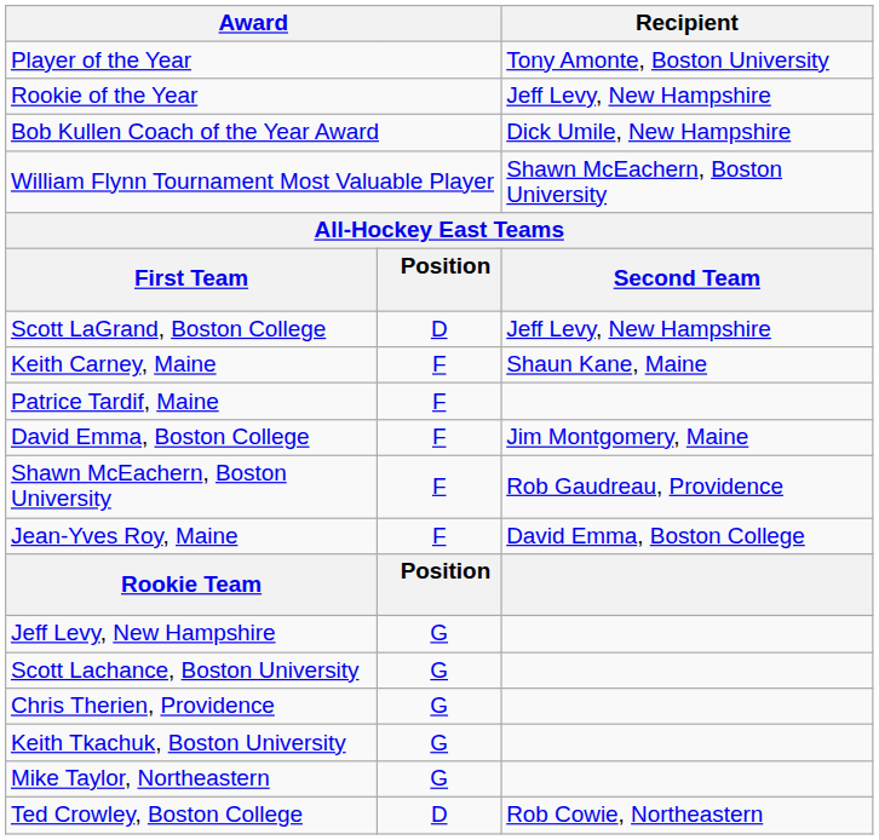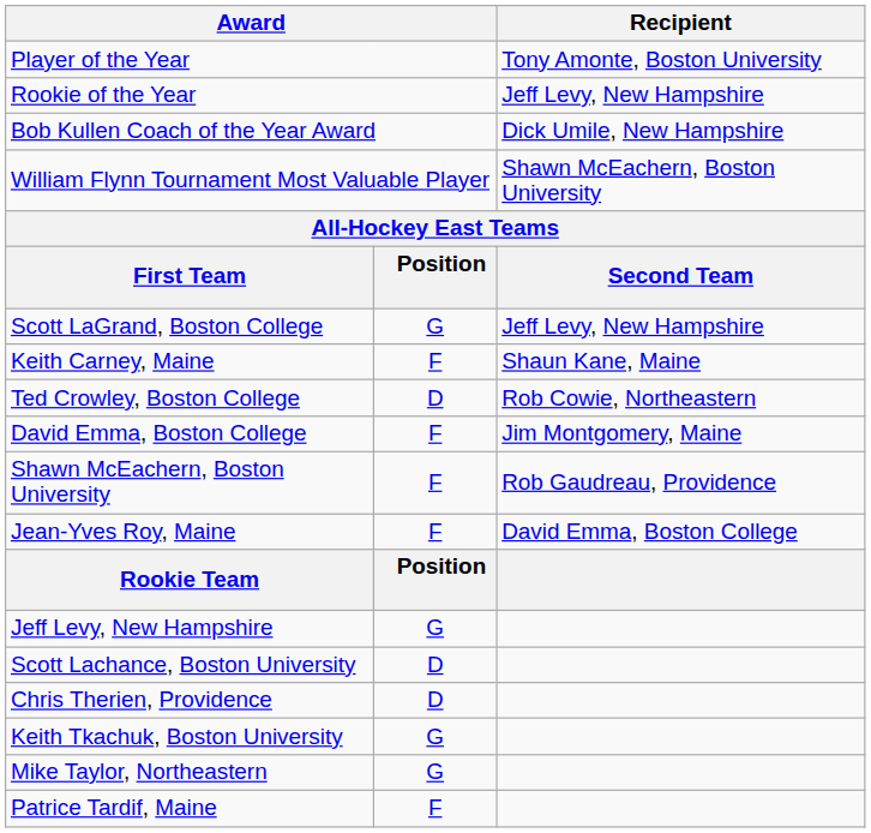 <table class="wikitable">
 <tr>
 <th colspan=2><a href='#'>Award</a></th>
 <th>Recipient</th>
 </tr>
 <tr>
 <td colspan=2><a href='#'>Player of the Year</a></td>
 <td><a href='#'>Tony Amonte</a>, <a href='#'>Boston University</a></td>
 </tr>
 <tr>
 <td colspan=2><a href='#'>Rookie of the Year</a></td>
 <td><a href='#'>Jeff Levy</a>, <a href='#'>New Hampshire</a></td>
 </tr>
 <tr>
 <td colspan=2><a href='#'>Bob Kullen Coach of the Year Award</a></td>
 <td><a href='#'>Dick Umile</a>, <a href='#'>New Hampshire</a></td>
 </tr>
 <tr>
 <td colspan=2><a href='#'>William Flynn Tournament Most Valuable Player</a></td>
 <td><a href='#'>Shawn McEachern</a>, <a href='#'>Boston University</a></td>
 </tr>
 <tr>
 <th colspan=3><a href='#'>All-Hockey East Teams</a></th>
 </tr>
 <tr>
 <th><a href='#'>First Team</a></th>
 <th>  Position  </th>
 <th><a href='#'>Second Team</a></th>
 </tr>
 <tr>
 <td><a href='#'>Scott LaGrand</a>, <a href='#'>Boston College</a></td>
-<td align=center><a href='#'>D</a></td>
+<td align=center><a href='#'>G</a></td>
 <td><a href='#'>Jeff Levy</a>, <a href='#'>New Hampshire</a></td>
 </tr>
 <tr>
 <td><a href='#'>Keith Carney</a>, <a href='#'>Maine</a></td>
 <td align=center><a href='#'>F</a></td>
 <td><a href='#'>Shaun Kane</a>, <a href='#'>Maine</a></td>
 </tr>
 <tr>
-<td><a href='#'>Patrice Tardif</a>, <a href='#'>Maine</a></td>
-<td align=center><a href='#'>F</a></td>
-<td></td>
+<td><a href='#'>Ted Crowley</a>, <a href='#'>Boston College</a></td>
+<td align=center><a href='#'>D</a></td>
+<td><a href='#'>Rob Cowie</a>, <a href='#'>Northeastern</a></td>
 </tr>
 <tr>
 <td><a href='#'>David Emma</a>, <a href='#'>Boston College</a></td>
 <td align=center><a href='#'>F</a></td>
 <td><a href='#'>Jim Montgomery</a>, <a href='#'>Maine</a></td>
 </tr>
 <tr>
 <td><a href='#'>Shawn McEachern</a>, <a href='#'>Boston University</a></td>
 <td align=center><a href='#'>F</a></td>
 <td><a href='#'>Rob Gaudreau</a>, <a href='#'>Providence</a></td>
 </tr>
 <tr>
 <td><a href='#'>Jean-Yves Roy</a>, <a href='#'>Maine</a></td>
 <td align=center><a href='#'>F</a></td>
 <td><a href='#'>David Emma</a>, <a href='#'>Boston College</a></td>
 </tr>
 <tr>
 <th><a href='#'>Rookie Team</a></th>
 <th>  Position  </th>
 <th></th>
 </tr>
 <tr>
 <td><a href='#'>Jeff Levy</a>, <a href='#'>New Hampshire</a></td>
 <td align=center><a href='#'>G</a></td>
 <td></td>
 </tr>
 <tr>
 <td><a href='#'>Scott Lachance</a>, <a href='#'>Boston University</a></td>
-<td align=center><a href='#'>G</a></td>
+<td align=center><a href='#'>D</a></td>
 <td></td>
 </tr>
 <tr>
 <td><a href='#'>Chris Therien</a>, <a href='#'>Providence</a></td>
-<td align=center><a href='#'>G</a></td>
+<td align=center><a href='#'>D</a></td>
 <td></td>
 </tr>
 <tr>
 <td><a href='#'>Keith Tkachuk</a>, <a href='#'>Boston University</a></td>
 <td align=center><a href='#'>G</a></td>
 <td></td>
 </tr>
 <tr>
 <td><a href='#'>Mike Taylor</a>, <a href='#'>Northeastern</a></td>
 <td align=center><a href='#'>G</a></td>
 <td></td>
 </tr>
 <tr>
-<td><a href='#'>Ted Crowley</a>, <a href='#'>Boston College</a></td>
-<td align=center><a href='#'>D</a></td>
-<td><a href='#'>Rob Cowie</a>, <a href='#'>Northeastern</a></td>
+<td><a href='#'>Patrice Tardif</a>, <a href='#'>Maine</a></td>
+<td align=center><a href='#'>F</a></td>
+<td></td>
 </tr>
 </table>
